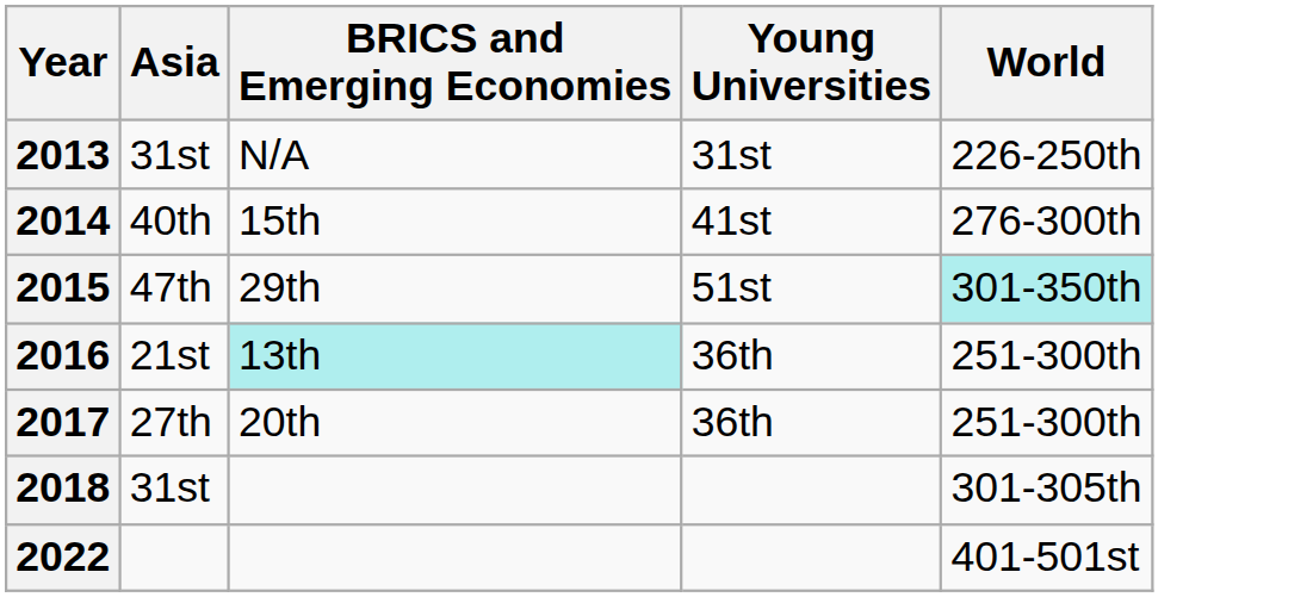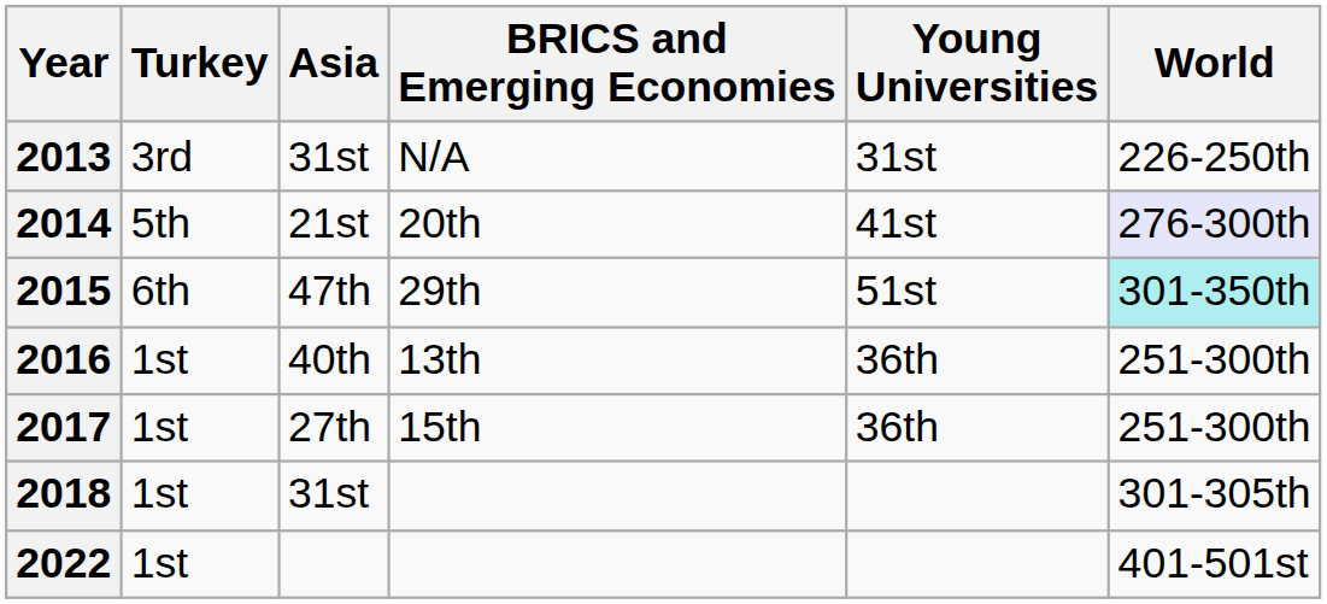 <table class="wikitable sortable">
 <tr>
 <th>Year</th>
+<th>Turkey</th>
 <th>Asia</th>
 <th>BRICS and<br>Emerging Economies</th>
 <th>Young<br>Universities</th>
 <th>World</th>
 </tr>
 <tr>
 <th>2013</th>
+<td>3rd</td>
 <td>31st</td>
 <td>N/A</td>
 <td>31st</td>
 <td>226-250th</td>
 </tr>
 <tr>
 <th>2014</th>
-<td>40th</td>
-<td>15th</td>
+<td>5th</td>
+<td>21st</td>
+<td>20th</td>
 <td>41st</td>
-<td>276-300th</td>
+<td style="background: lavender;">276-300th</td>
 </tr>
 <tr>
 <th>2015</th>
+<td>6th</td>
 <td>47th</td>
 <td>29th</td>
 <td>51st</td>
 <td style="background: paleturquoise;">301-350th</td>
 </tr>
 <tr>
 <th>2016</th>
-<td>21st</td>
-<td style="background: paleturquoise;">13th</td>
+<td>1st</td>
+<td>40th</td>
+<td>13th</td>
 <td>36th</td>
 <td>251-300th</td>
 </tr>
 <tr>
 <th>2017</th>
+<td>1st</td>
 <td>27th</td>
-<td>20th</td>
+<td>15th</td>
 <td>36th</td>
 <td>251-300th</td>
 </tr>
 <tr>
 <th>2018</th>
+<td>1st</td>
 <td>31st</td>
 <td></td>
 <td></td>
 <td>301-305th</td>
 </tr>
 <tr>
 <th>2022</th>
+<td>1st</td>
 <td></td>
 <td></td>
 <td></td>
 <td>401-501st</td>
 </tr>
 </table>
